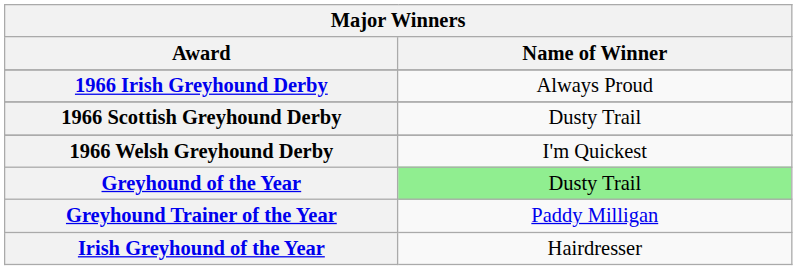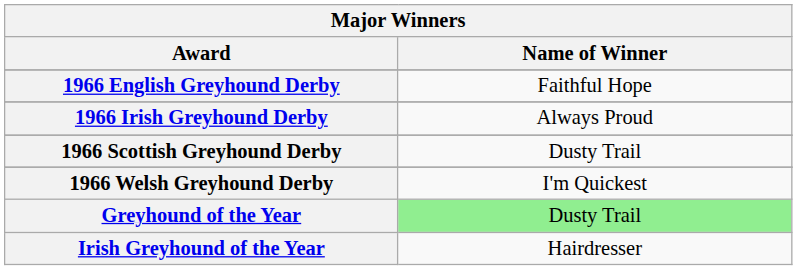 <table class="wikitable">
 <tr>
 <th colspan="2">Major Winners</th>
 </tr>
 <tr>
 <th width=300>Award</th>
 <th width=300>Name of Winner</th>
 </tr>
 <tr>
+</tr>
+<tr align=center>
+<th><a href='#'>1966 English Greyhound Derby</a></th>
+<td>Faithful Hope </td>
 </tr>
 <tr>
 </tr>
 <tr align=center>
 <th><a href='#'>1966 Irish Greyhound Derby</a></th>
 <td>Always Proud </td>
 </tr>
 <tr>
 </tr>
 <tr align=center>
 <th>1966 Scottish Greyhound Derby</th>
 <td>Dusty Trail </td>
 </tr>
 <tr>
 </tr>
 <tr align=center>
 <th>1966 Welsh Greyhound Derby</th>
 <td>I'm Quickest </td>
 </tr>
 <tr align=center>
 <th><a href='#'>Greyhound of the Year</a></th>
 <td style="background: lightgreen;">Dusty Trail </td>
 </tr>
 <tr align=center>
-<th><a href='#'>Greyhound Trainer of the Year</a></th>
-<td><a href='#'>Paddy Milligan</a></td>
-</tr>
-<tr align=center>
 <th><a href='#'>Irish Greyhound of the Year</a></th>
 <td>Hairdresser</td>
 </tr>
 </table>
